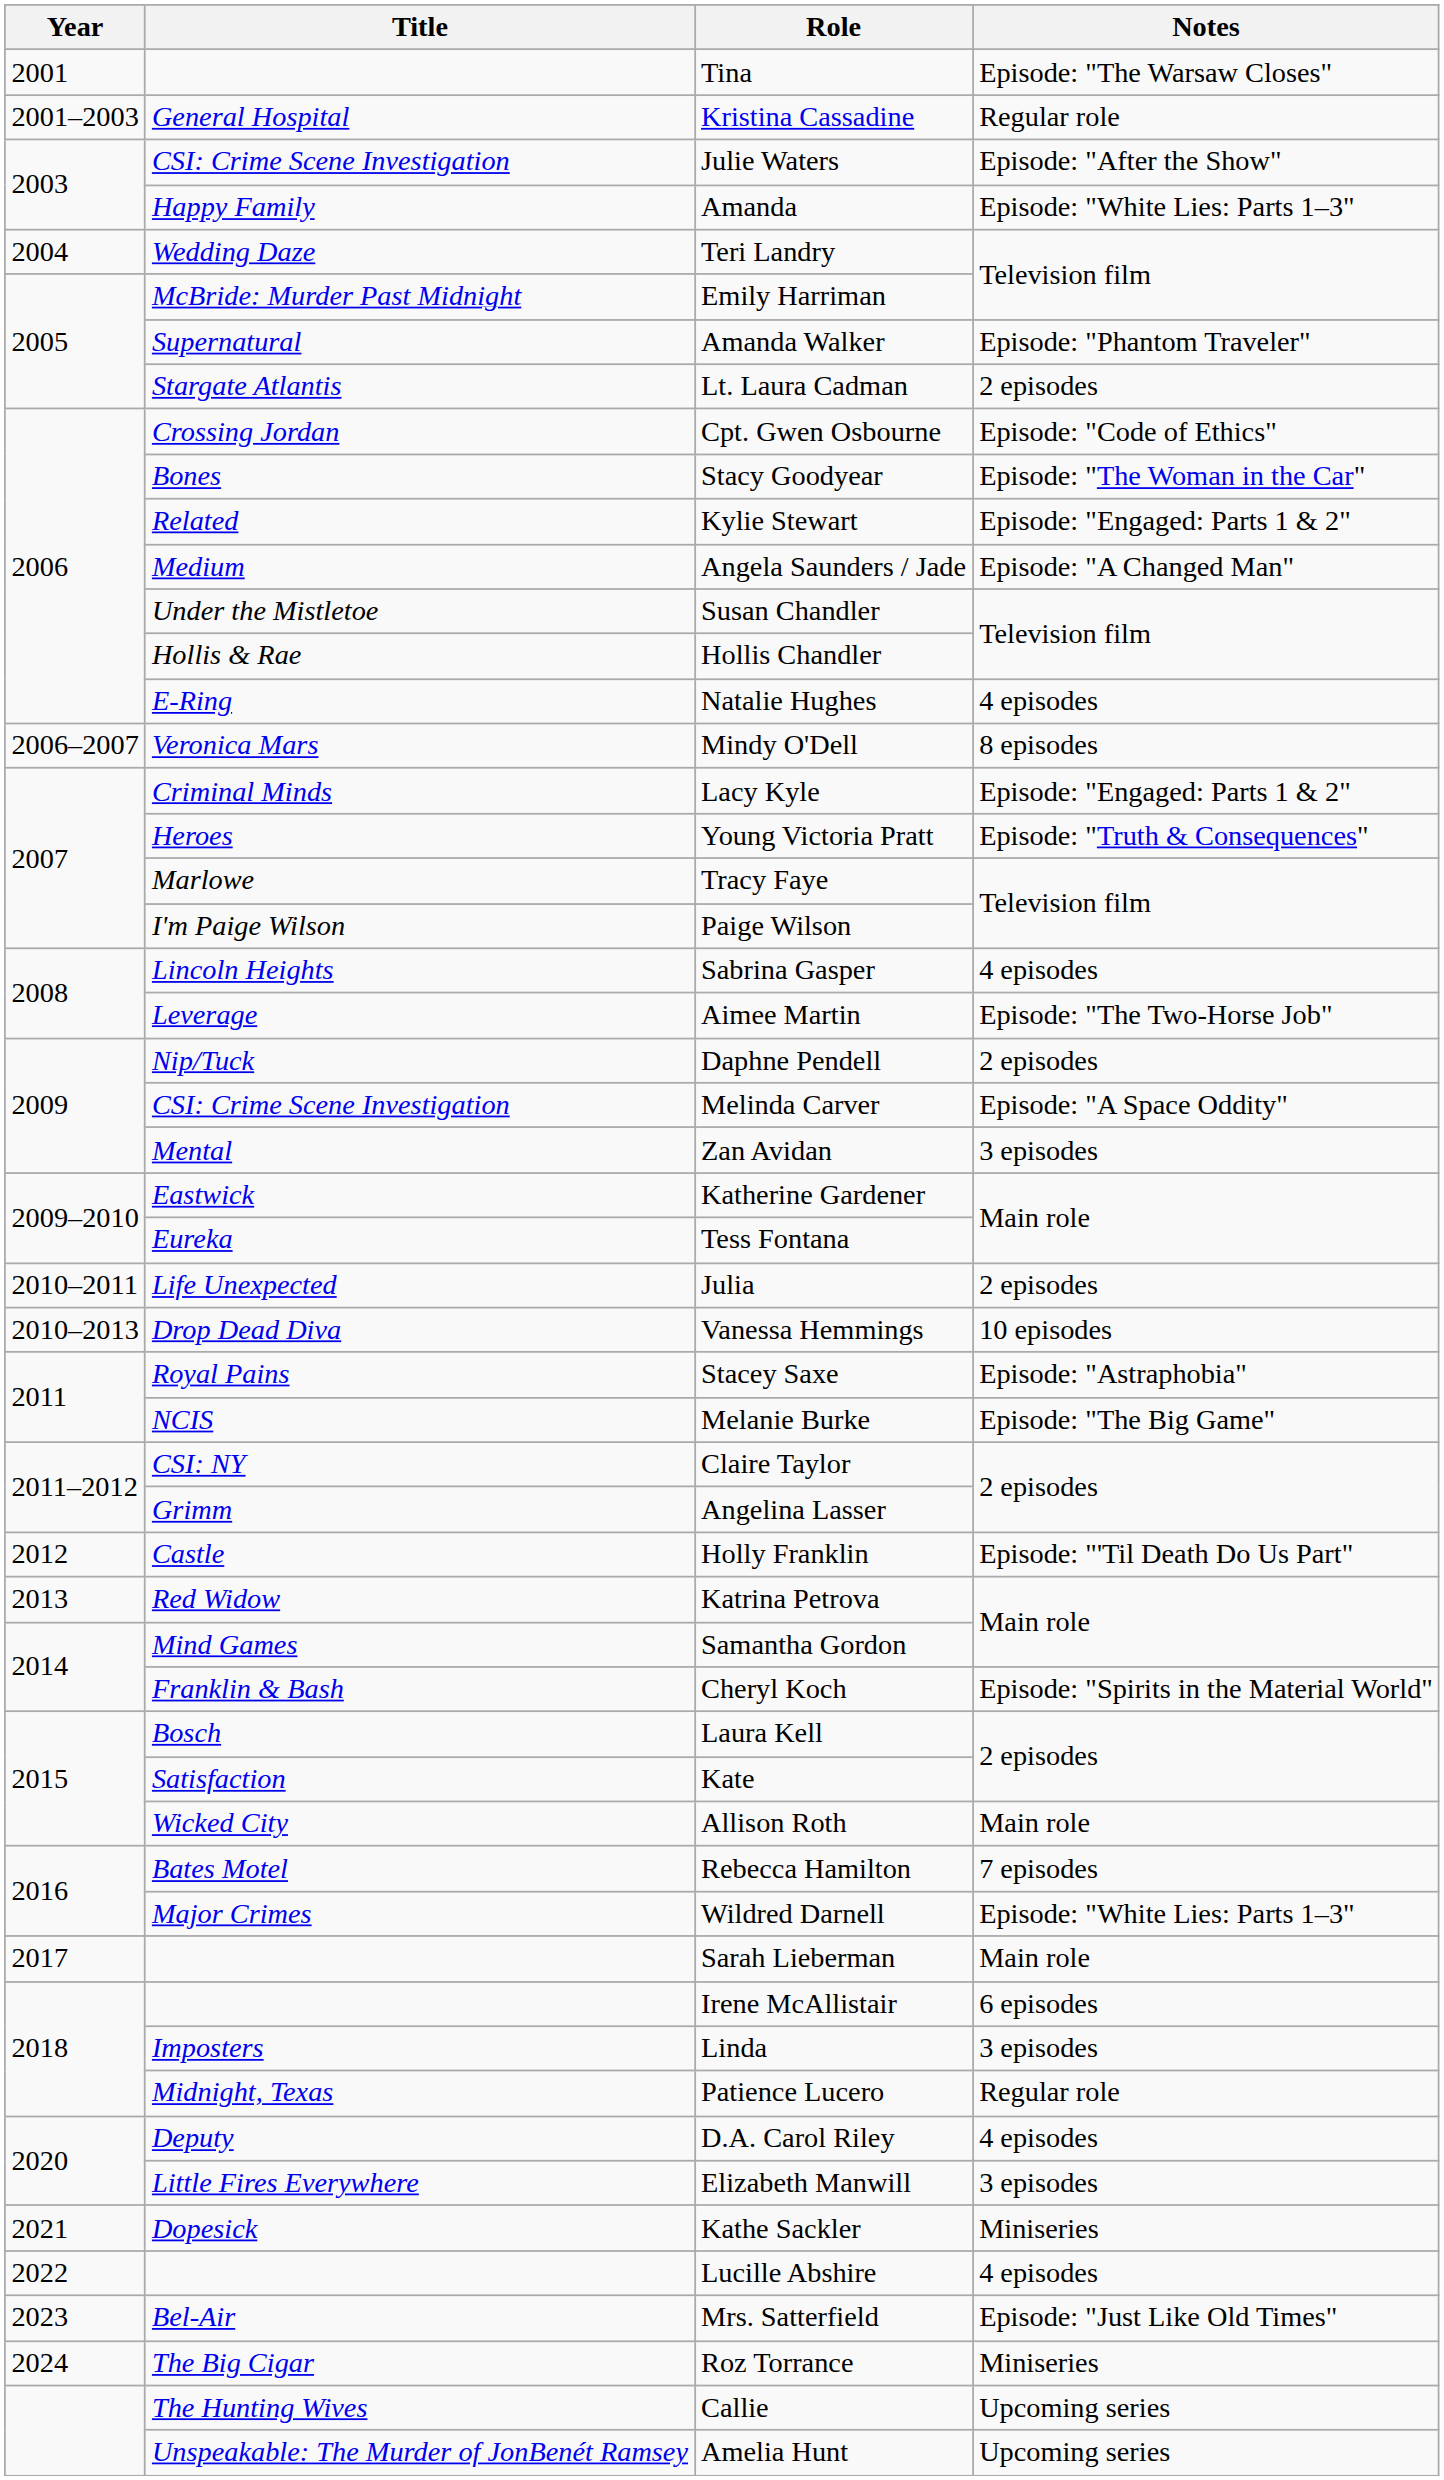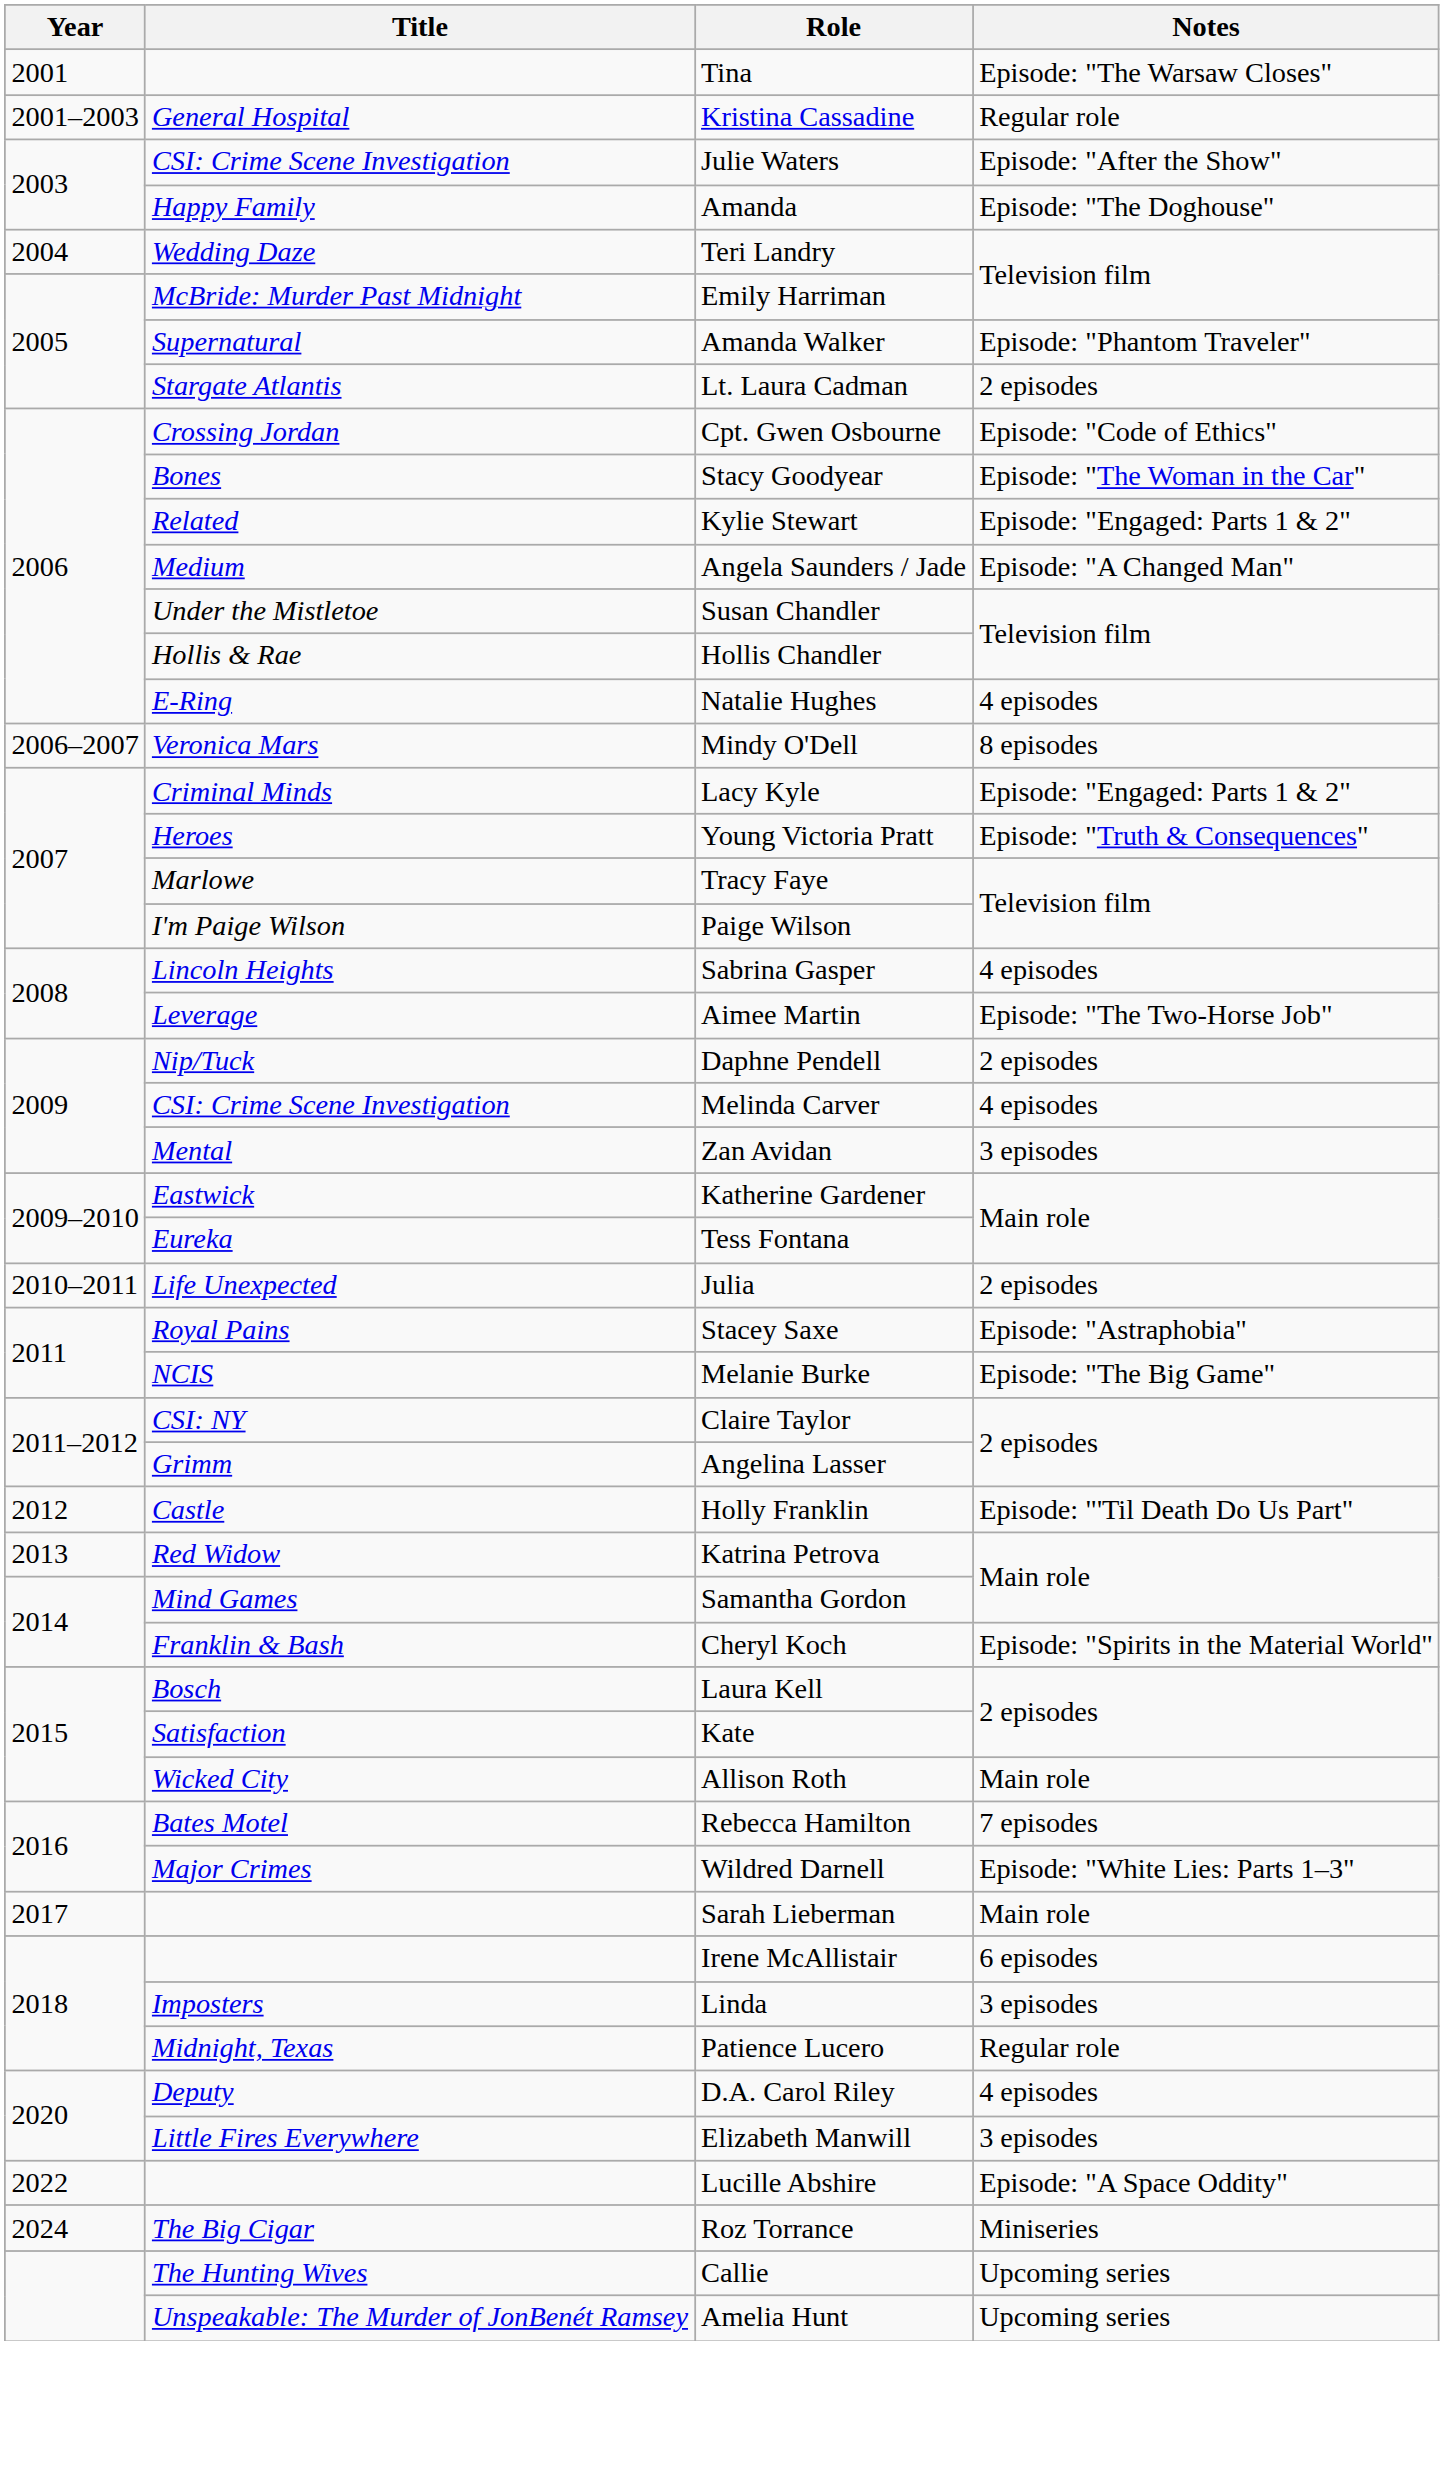 <table class="wikitable sortable">
 <tr>
 <th>Year</th>
 <th>Title</th>
 <th>Role</th>
 <th class="unsortable">Notes</th>
 </tr>
 <tr>
 <td>2001</td>
 <td><em></em></td>
 <td>Tina</td>
 <td>Episode: "The Warsaw Closes"</td>
 </tr>
 <tr>
 <td>2001–2003</td>
 <td><em><a href='#'>General Hospital</a></em></td>
 <td><a href='#'>Kristina Cassadine</a></td>
 <td>Regular role</td>
 </tr>
 <tr>
 <td rowspan=2>2003</td>
 <td><em><a href='#'>CSI: Crime Scene Investigation</a></em></td>
 <td>Julie Waters</td>
 <td>Episode: "After the Show"</td>
 </tr>
 <tr>
 <td><em><a href='#'>Happy Family</a></em></td>
 <td>Amanda</td>
-<td>Episode: "White Lies: Parts 1–3"</td>
+<td>Episode: "The Doghouse"</td>
 </tr>
 <tr>
 <td>2004</td>
 <td><em><a href='#'>Wedding Daze</a></em></td>
 <td>Teri Landry</td>
 <td rowspan=2>Television film</td>
 </tr>
 <tr>
 <td rowspan=3>2005</td>
 <td><em><a href='#'>McBride: Murder Past Midnight</a></em></td>
 <td>Emily Harriman</td>
 </tr>
 <tr>
 <td><em><a href='#'>Supernatural</a></em></td>
 <td>Amanda Walker</td>
 <td>Episode: "Phantom Traveler"</td>
 </tr>
 <tr>
 <td><em><a href='#'>Stargate Atlantis</a></em></td>
 <td>Lt. Laura Cadman</td>
 <td>2 episodes</td>
 </tr>
 <tr>
 <td rowspan=7>2006</td>
 <td><em><a href='#'>Crossing Jordan</a></em></td>
 <td>Cpt. Gwen Osbourne</td>
 <td>Episode: "Code of Ethics"</td>
 </tr>
 <tr>
 <td><em><a href='#'>Bones</a></em></td>
 <td>Stacy Goodyear</td>
 <td>Episode: "<a href='#'>The Woman in the Car</a>"</td>
 </tr>
 <tr>
 <td><em><a href='#'>Related</a></em></td>
 <td>Kylie Stewart</td>
 <td>Episode: "Engaged: Parts 1 & 2"</td>
 </tr>
 <tr>
 <td><em><a href='#'>Medium</a></em></td>
 <td>Angela Saunders / Jade</td>
 <td>Episode: "A Changed Man"</td>
 </tr>
 <tr>
 <td><em>Under the Mistletoe</em></td>
 <td>Susan Chandler</td>
 <td rowspan=2>Television film</td>
 </tr>
 <tr>
 <td><em>Hollis & Rae</em></td>
 <td>Hollis Chandler</td>
 </tr>
 <tr>
 <td><em><a href='#'>E-Ring</a></em></td>
 <td>Natalie Hughes</td>
 <td>4 episodes</td>
 </tr>
 <tr>
 <td>2006–2007</td>
 <td><em><a href='#'>Veronica Mars</a></em></td>
 <td>Mindy O'Dell</td>
 <td>8 episodes</td>
 </tr>
 <tr>
 <td rowspan=4>2007</td>
 <td><em><a href='#'>Criminal Minds</a></em></td>
 <td>Lacy Kyle</td>
 <td>Episode: "Engaged: Parts 1 & 2"</td>
 </tr>
 <tr>
 <td><em><a href='#'>Heroes</a></em></td>
 <td>Young Victoria Pratt</td>
 <td>Episode: "<a href='#'>Truth & Consequences</a>"</td>
 </tr>
 <tr>
 <td><em>Marlowe</em></td>
 <td>Tracy Faye</td>
 <td rowspan=2>Television film</td>
 </tr>
 <tr>
 <td><em>I'm Paige Wilson</em></td>
 <td>Paige Wilson</td>
 </tr>
 <tr>
 <td rowspan=2>2008</td>
 <td><em><a href='#'>Lincoln Heights</a></em></td>
 <td>Sabrina Gasper</td>
 <td>4 episodes</td>
 </tr>
 <tr>
 <td><em><a href='#'>Leverage</a></em></td>
 <td>Aimee Martin</td>
 <td>Episode: "The Two-Horse Job"</td>
 </tr>
 <tr>
 <td rowspan=3>2009</td>
 <td><em><a href='#'>Nip/Tuck</a></em></td>
 <td>Daphne Pendell</td>
 <td>2 episodes</td>
 </tr>
 <tr>
 <td><em><a href='#'>CSI: Crime Scene Investigation</a></em></td>
 <td>Melinda Carver</td>
-<td>Episode: "A Space Oddity"</td>
+<td>4 episodes</td>
 </tr>
 <tr>
 <td><em><a href='#'>Mental</a></em></td>
 <td>Zan Avidan</td>
 <td>3 episodes</td>
 </tr>
 <tr>
 <td rowspan=2>2009–2010</td>
 <td><em><a href='#'>Eastwick</a></em></td>
 <td>Katherine Gardener</td>
 <td rowspan=2>Main role</td>
 </tr>
 <tr>
 <td><em><a href='#'>Eureka</a></em></td>
 <td>Tess Fontana</td>
 </tr>
 <tr>
 <td>2010–2011</td>
 <td><em><a href='#'>Life Unexpected</a></em></td>
 <td>Julia</td>
 <td>2 episodes</td>
-</tr>
-<tr>
-<td>2010–2013</td>
-<td><em><a href='#'>Drop Dead Diva</a></em></td>
-<td>Vanessa Hemmings</td>
-<td>10 episodes</td>
 </tr>
 <tr>
 <td rowspan=2>2011</td>
 <td><em><a href='#'>Royal Pains</a></em></td>
 <td>Stacey Saxe</td>
 <td>Episode: "Astraphobia"</td>
 </tr>
 <tr>
 <td><em><a href='#'>NCIS</a></em></td>
 <td>Melanie Burke</td>
 <td>Episode: "The Big Game"</td>
 </tr>
 <tr>
 <td rowspan=2>2011–2012</td>
 <td><em><a href='#'>CSI: NY</a></em></td>
 <td>Claire Taylor</td>
 <td rowspan=2>2 episodes</td>
 </tr>
 <tr>
 <td><em><a href='#'>Grimm</a></em></td>
 <td>Angelina Lasser</td>
 </tr>
 <tr>
 <td>2012</td>
 <td><em><a href='#'>Castle</a></em></td>
 <td>Holly Franklin</td>
 <td>Episode: "'Til Death Do Us Part"</td>
 </tr>
 <tr>
 <td>2013</td>
 <td><em><a href='#'>Red Widow</a></em></td>
 <td>Katrina Petrova</td>
 <td rowspan=2>Main role</td>
 </tr>
 <tr>
 <td rowspan=2>2014</td>
 <td><em><a href='#'>Mind Games</a></em></td>
 <td>Samantha Gordon</td>
 </tr>
 <tr>
 <td><em><a href='#'>Franklin & Bash</a></em></td>
 <td>Cheryl Koch</td>
 <td>Episode: "Spirits in the Material World"</td>
 </tr>
 <tr>
 <td rowspan=3>2015</td>
 <td><em><a href='#'>Bosch</a></em></td>
 <td>Laura Kell</td>
 <td rowspan=2>2 episodes</td>
 </tr>
 <tr>
 <td><em><a href='#'>Satisfaction</a></em></td>
 <td>Kate</td>
 </tr>
 <tr>
 <td><em><a href='#'>Wicked City</a></em></td>
 <td>Allison Roth</td>
 <td>Main role</td>
 </tr>
 <tr>
 <td rowspan=2>2016</td>
 <td><em><a href='#'>Bates Motel</a></em></td>
 <td>Rebecca Hamilton</td>
 <td>7 episodes</td>
 </tr>
 <tr>
 <td><em><a href='#'>Major Crimes</a></em></td>
 <td>Wildred Darnell</td>
 <td>Episode: "White Lies: Parts 1–3"</td>
 </tr>
 <tr>
 <td>2017</td>
 <td><em></em></td>
 <td>Sarah Lieberman</td>
 <td>Main role</td>
 </tr>
 <tr>
 <td rowspan=3>2018</td>
 <td><em></em></td>
 <td>Irene McAllistair</td>
 <td>6 episodes</td>
 </tr>
 <tr>
 <td><em><a href='#'>Imposters</a></em></td>
 <td>Linda</td>
 <td>3 episodes</td>
 </tr>
 <tr>
 <td><em><a href='#'>Midnight, Texas</a></em></td>
 <td>Patience Lucero</td>
 <td>Regular role</td>
 </tr>
 <tr>
 <td rowspan="2">2020</td>
 <td><em><a href='#'>Deputy</a></em></td>
 <td>D.A. Carol Riley</td>
 <td>4 episodes</td>
 </tr>
 <tr>
 <td><em><a href='#'>Little Fires Everywhere</a></em></td>
 <td>Elizabeth Manwill</td>
 <td>3 episodes</td>
 </tr>
 <tr>
-<td>2021</td>
-<td><em><a href='#'>Dopesick</a></em></td>
-<td>Kathe Sackler</td>
-<td>Miniseries</td>
-</tr>
-<tr>
 <td>2022</td>
 <td><em></em></td>
 <td>Lucille Abshire</td>
-<td>4 episodes</td>
-</tr>
-<tr>
-<td>2023</td>
-<td><em><a href='#'>Bel-Air</a></em></td>
-<td>Mrs. Satterfield</td>
-<td>Episode: "Just Like Old Times"</td>
+<td>Episode: "A Space Oddity"</td>
 </tr>
 <tr>
 <td>2024</td>
 <td><em><a href='#'>The Big Cigar</a></em></td>
 <td>Roz Torrance</td>
 <td>Miniseries</td>
 </tr>
 <tr>
 <td rowspan="2"></td>
 <td><em><a href='#'>The Hunting Wives</a></em></td>
 <td>Callie</td>
 <td>Upcoming series</td>
 </tr>
 <tr>
 <td><em><a href='#'>Unspeakable: The Murder of JonBenét Ramsey</a></em></td>
 <td>Amelia Hunt</td>
 <td>Upcoming series</td>
 </tr>
 </table>
